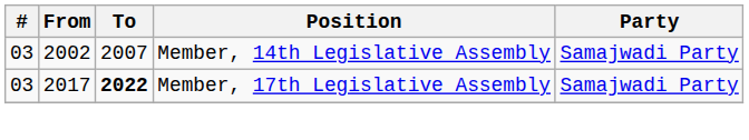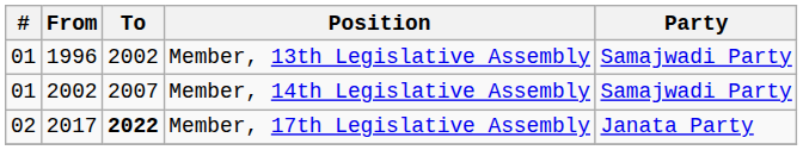 <table class="wikitable  sortable">
 <tr>
 <th>#</th>
 <th>From</th>
 <th>To</th>
 <th>Position</th>
 <th>Party</th>
 </tr>
 <tr>
-<td>03</td>
+<td>01</td>
+<td>1996</td>
+<td>2002</td>
+<td>Member, <a href='#'>13th Legislative Assembly</a></td>
+<td><a href='#'>Samajwadi Party</a></td>
+</tr>
+<tr>
+<td>01</td>
 <td>2002</td>
 <td>2007</td>
 <td>Member, <a href='#'>14th Legislative Assembly</a></td>
 <td><a href='#'>Samajwadi Party</a></td>
 </tr>
 <tr>
-<td>03</td>
+<td>02</td>
 <td>2017</td>
 <td><strong>2022</strong></td>
 <td>Member, <a href='#'>17th Legislative Assembly</a></td>
-<td><a href='#'>Samajwadi Party</a></td>
+<td><a href='#'>Janata Party</a></td>
 </tr>
 <tr>
 </tr>
 </table>
